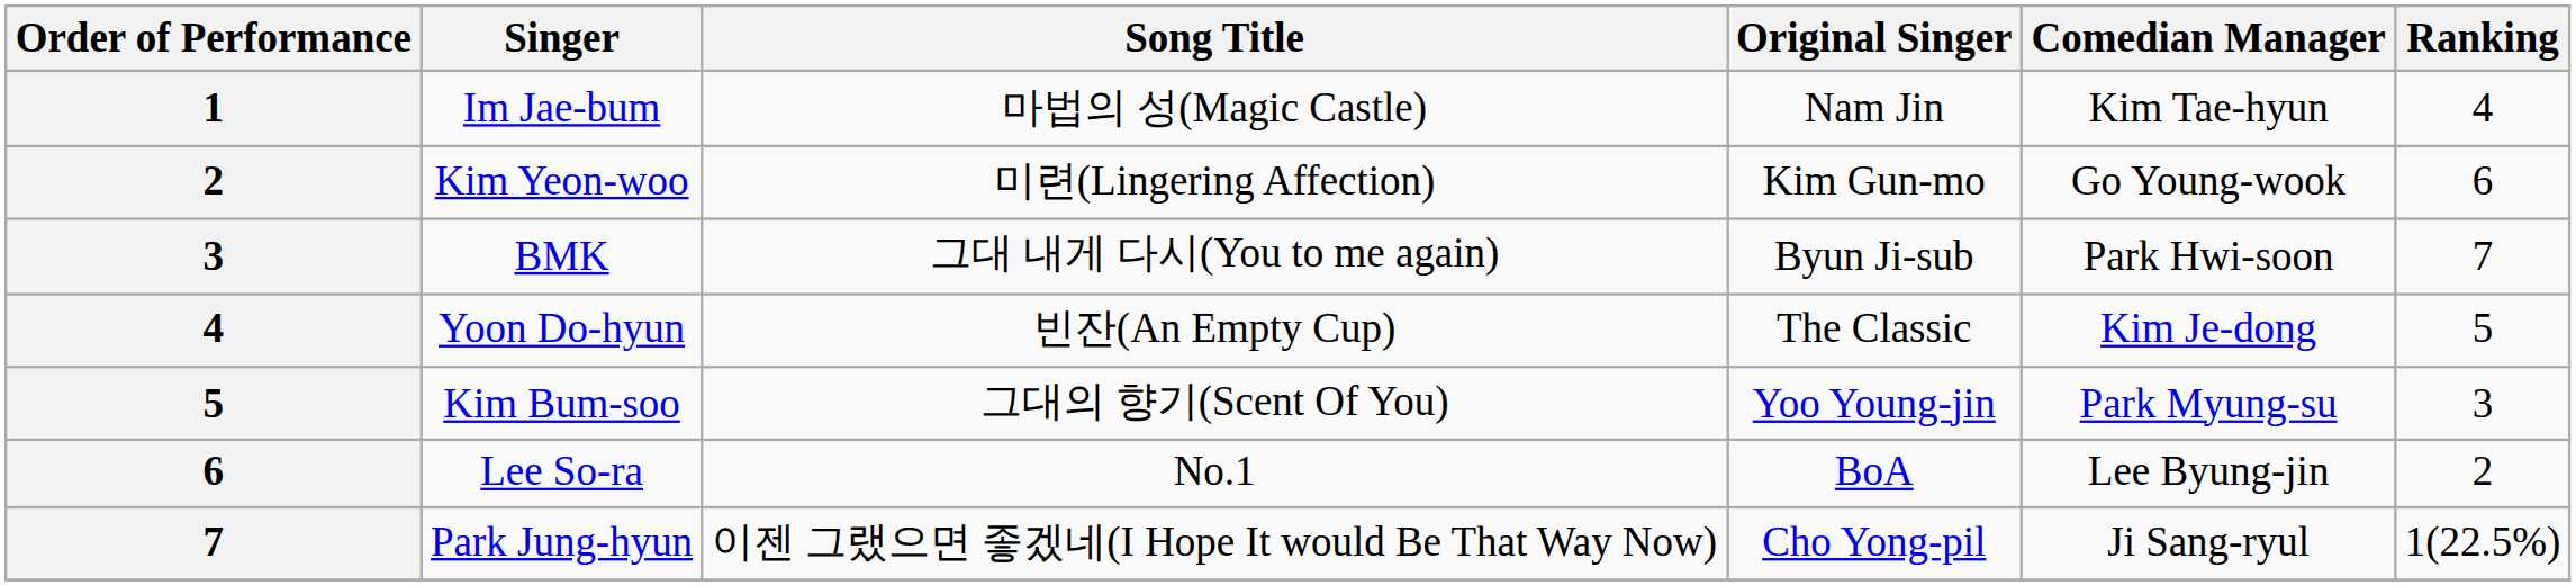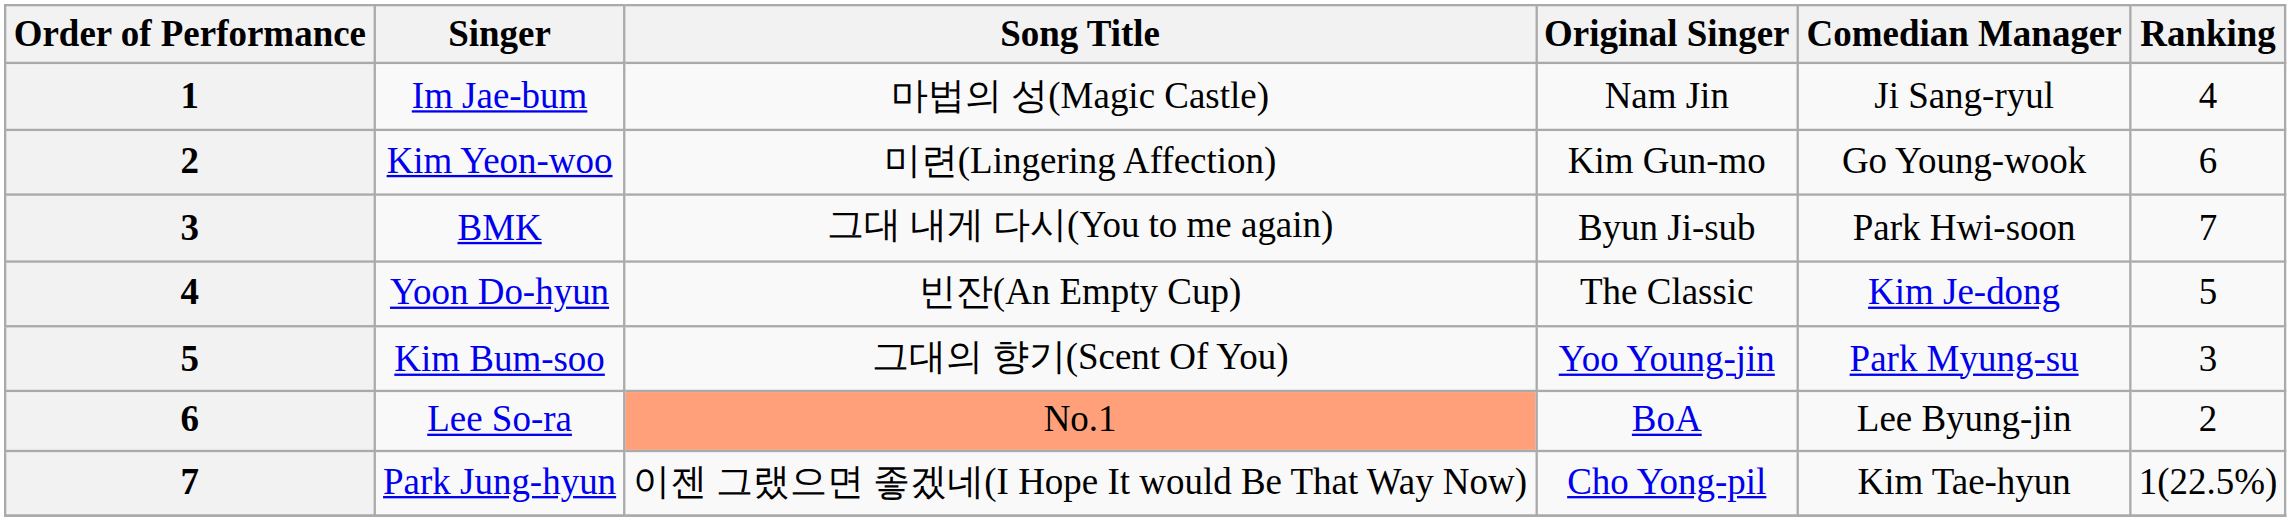 <table class="wikitable">
 <tr>
 <th>Order of Performance</th>
 <th>Singer</th>
 <th>Song Title</th>
 <th>Original Singer</th>
 <th>Comedian Manager</th>
 <th>Ranking</th>
 </tr>
 <tr align="center">
 <th>1</th>
 <td><a href='#'>Im Jae-bum</a></td>
 <td>마법의 성(Magic Castle)</td>
 <td>Nam Jin</td>
-<td>Kim Tae-hyun</td>
+<td>Ji Sang-ryul</td>
 <td>4</td>
 </tr>
 <tr align="center">
 <th>2</th>
 <td><a href='#'>Kim Yeon-woo</a></td>
 <td>미련(Lingering Affection)</td>
 <td>Kim Gun-mo</td>
 <td>Go Young-wook</td>
 <td>6</td>
 </tr>
 <tr align="center">
 <th>3</th>
 <td><a href='#'>BMK</a></td>
 <td>그대 내게 다시(You to me again)</td>
 <td>Byun Ji-sub</td>
 <td>Park Hwi-soon</td>
 <td>7</td>
 </tr>
 <tr align="center">
 <th>4</th>
 <td><a href='#'>Yoon Do-hyun</a></td>
 <td>빈잔(An Empty Cup)</td>
 <td>The Classic</td>
 <td><a href='#'>Kim Je-dong</a></td>
 <td>5</td>
 </tr>
 <tr align="center">
 <th>5</th>
 <td><a href='#'>Kim Bum-soo</a></td>
 <td>그대의 향기(Scent Of You)</td>
 <td><a href='#'>Yoo Young-jin</a></td>
 <td><a href='#'>Park Myung-su</a></td>
 <td>3</td>
 </tr>
 <tr align="center">
 <th>6</th>
 <td><a href='#'>Lee So-ra</a></td>
-<td>No.1</td>
+<td style="background: lightsalmon;">No.1</td>
 <td><a href='#'>BoA</a></td>
 <td>Lee Byung-jin</td>
 <td>2</td>
 </tr>
 <tr align="center">
 <th>7</th>
 <td><a href='#'>Park Jung-hyun</a></td>
 <td>이젠 그랬으면 좋겠네(I Hope It would Be That Way Now)</td>
 <td><a href='#'>Cho Yong-pil</a></td>
-<td>Ji Sang-ryul</td>
+<td>Kim Tae-hyun</td>
 <td>1(22.5%)</td>
 </tr>
 <tr>
 </tr>
 </table>
